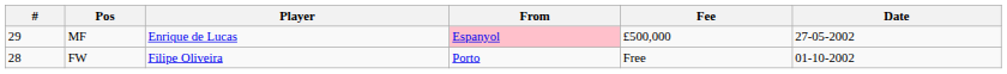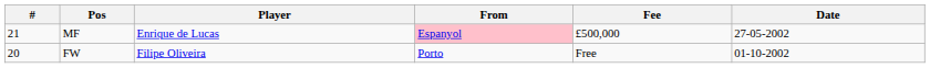 <table width=75% class="wikitable" style="text-align:center; font-size:95%; text-align:left">
 <tr>
 <th>#</th>
 <th>Pos</th>
 <th>Player</th>
 <th>From</th>
 <th>Fee</th>
 <th>Date</th>
 </tr>
 <tr --->
-<td>29</td>
+<td>21</td>
 <td>MF</td>
 <td> <a href='#'>Enrique de Lucas</a></td>
 <td style="background: pink;"> <a href='#'>Espanyol</a></td>
 <td>£500,000</td>
 <td>27-05-2002</td>
 </tr>
 <tr --->
-<td>28</td>
+<td>20</td>
 <td>FW</td>
 <td> <a href='#'>Filipe Oliveira</a></td>
 <td> <a href='#'>Porto</a></td>
 <td>Free</td>
 <td>01-10-2002</td>
 </tr>
 </table>
